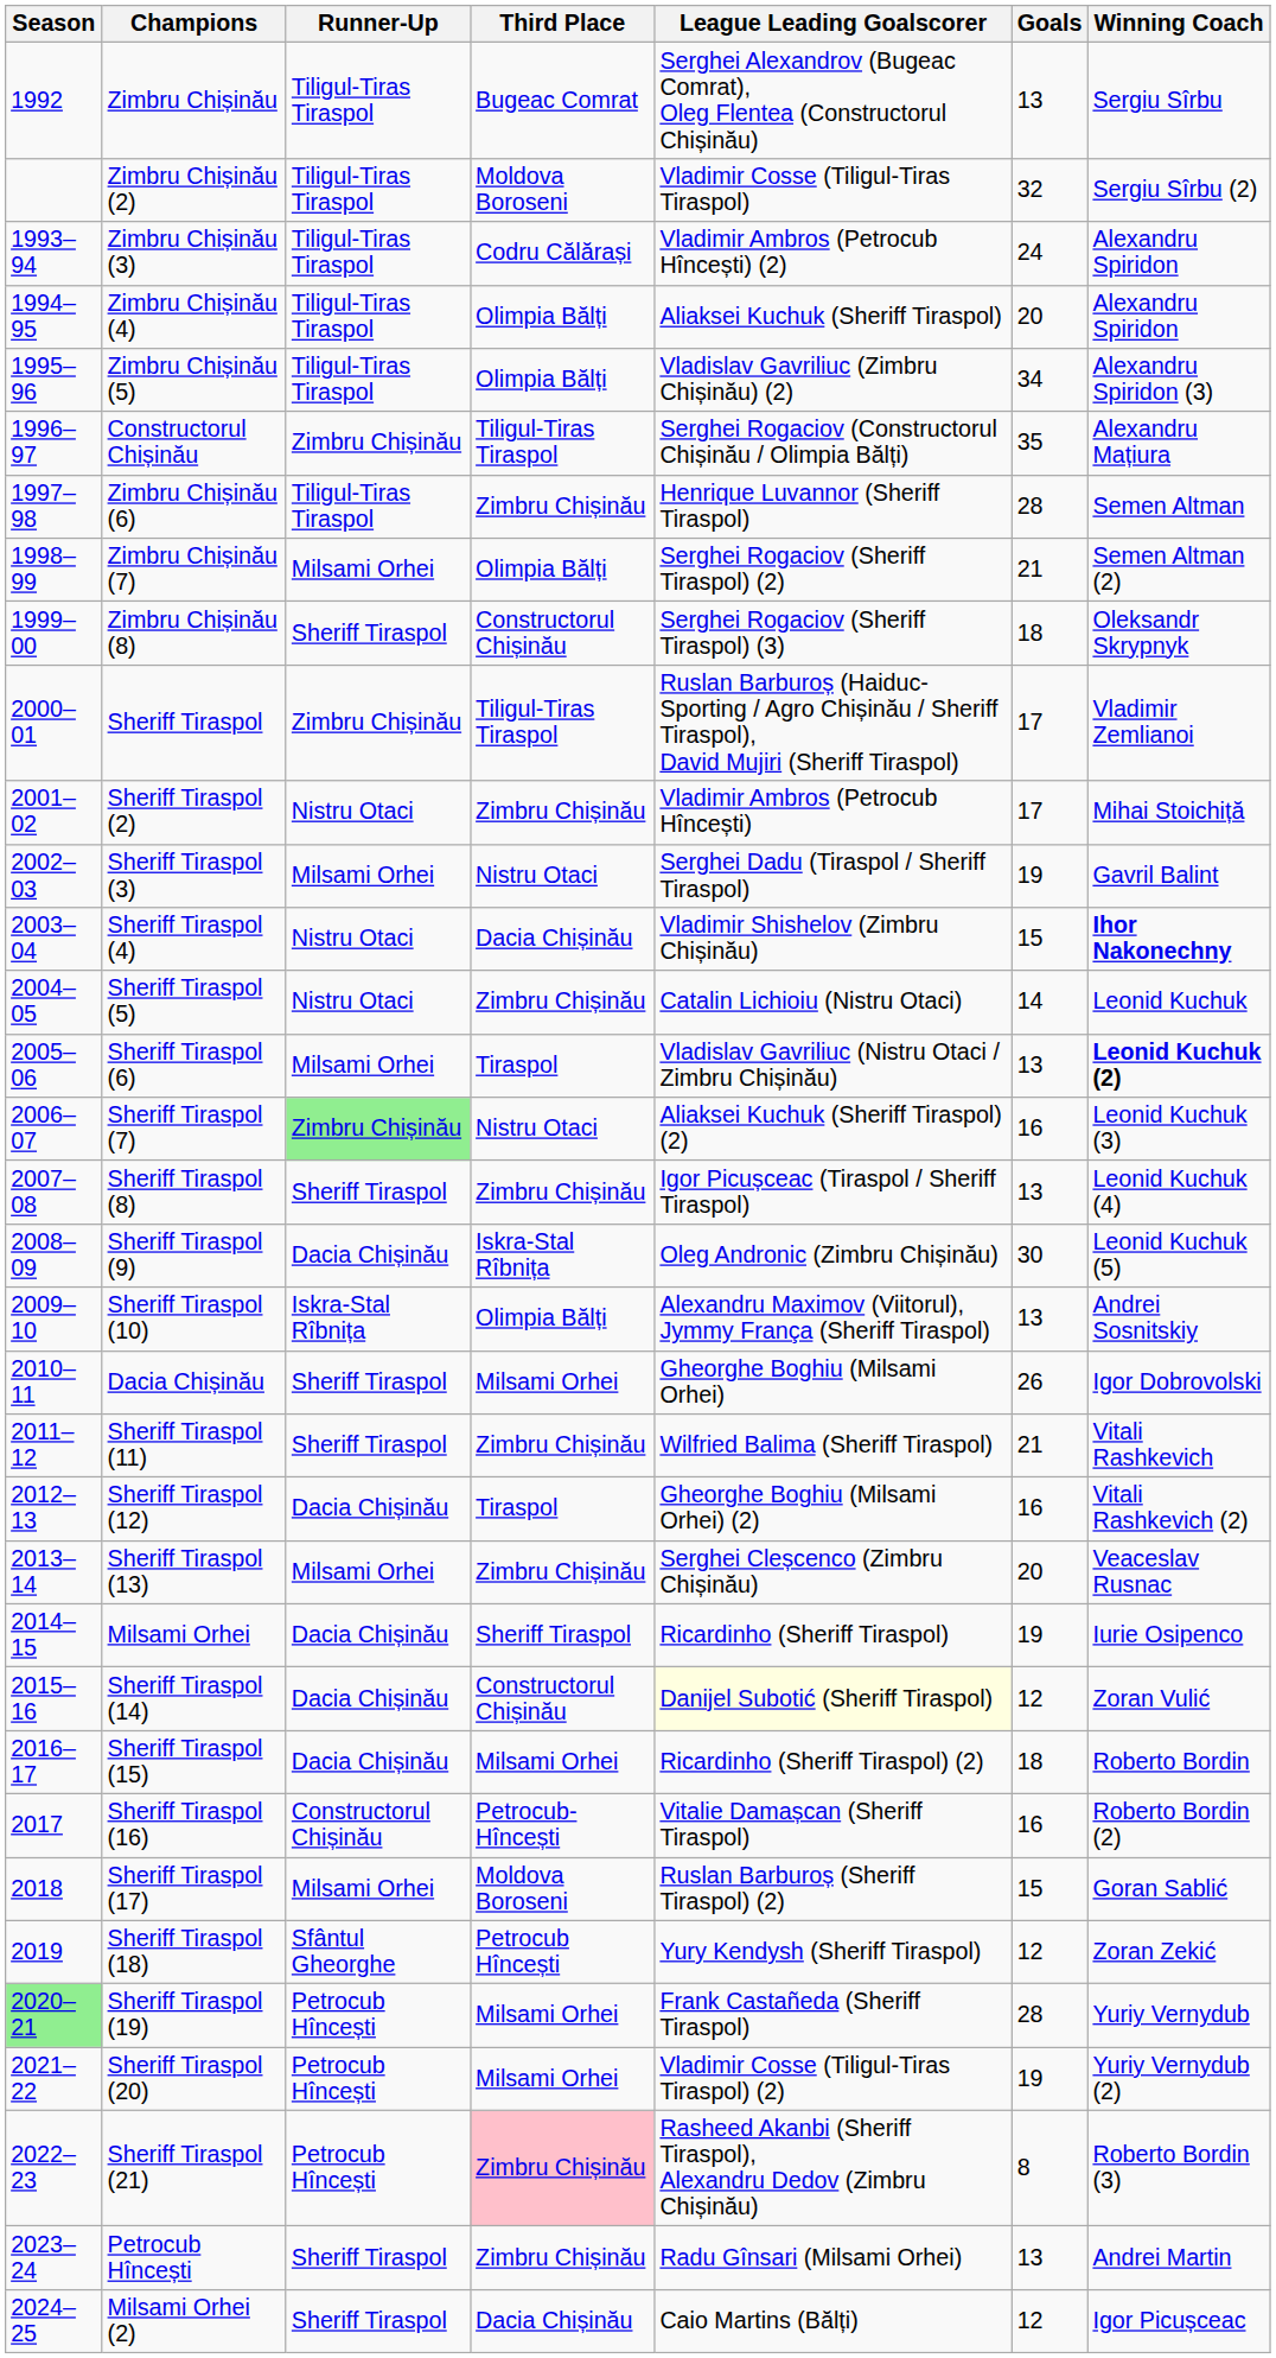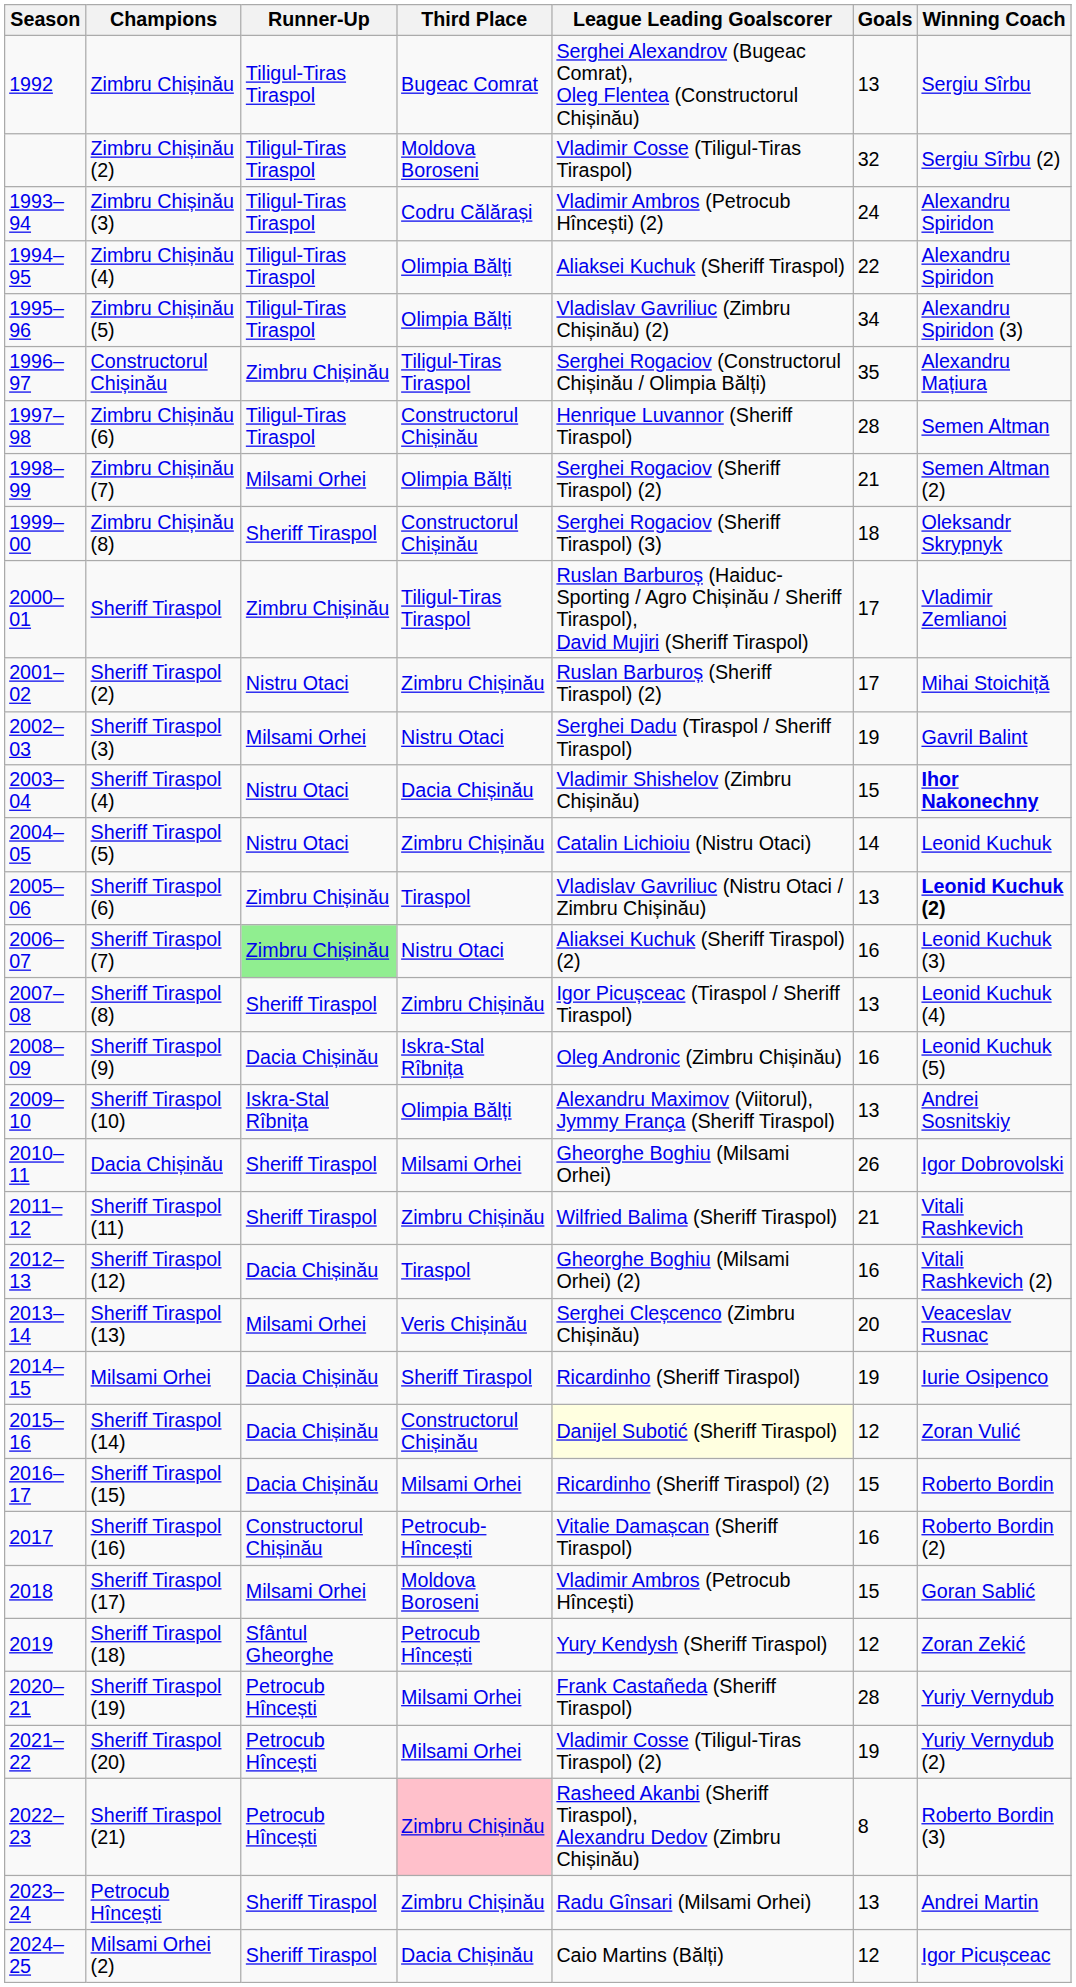 <table class="wikitable">
 <tr>
 <th>Season</th>
 <th>Champions</th>
 <th>Runner-Up</th>
 <th>Third Place</th>
 <th>League Leading Goalscorer</th>
 <th>Goals</th>
 <th>Winning Coach</th>
 </tr>
 <tr>
 <td><a href='#'>1992</a></td>
 <td><a href='#'>Zimbru Chișinău</a></td>
 <td><a href='#'>Tiligul-Tiras Tiraspol</a></td>
 <td><a href='#'>Bugeac Comrat</a></td>
 <td> <a href='#'>Serghei Alexandrov</a> (Bugeac Comrat),<br> <a href='#'>Oleg Flentea</a> (Constructorul Chișinău)</td>
 <td>13</td>
 <td> <a href='#'>Sergiu Sîrbu</a></td>
 </tr>
 <tr>
 <td></td>
 <td><a href='#'>Zimbru Chișinău</a> (2)</td>
 <td><a href='#'>Tiligul-Tiras Tiraspol</a></td>
 <td><a href='#'>Moldova Boroseni</a></td>
 <td> <a href='#'>Vladimir Cosse</a> (Tiligul-Tiras Tiraspol)</td>
 <td>32</td>
 <td> <a href='#'>Sergiu Sîrbu</a> (2)</td>
 </tr>
 <tr>
 <td><a href='#'>1993–94</a></td>
 <td><a href='#'>Zimbru Chișinău</a> (3)</td>
 <td><a href='#'>Tiligul-Tiras Tiraspol</a></td>
 <td><a href='#'>Codru Călărași</a></td>
 <td> <a href='#'>Vladimir Ambros</a> (Petrocub Hîncești) (2)</td>
 <td>24</td>
 <td> <a href='#'>Alexandru Spiridon</a></td>
 </tr>
 <tr>
 <td><a href='#'>1994–95</a></td>
 <td><a href='#'>Zimbru Chișinău</a> (4)</td>
 <td><a href='#'>Tiligul-Tiras Tiraspol</a></td>
 <td><a href='#'>Olimpia Bălți</a></td>
 <td> <a href='#'>Aliaksei Kuchuk</a> (Sheriff Tiraspol)</td>
-<td>20</td>
+<td>22</td>
 <td> <a href='#'>Alexandru Spiridon</a></td>
 </tr>
 <tr>
 <td><a href='#'>1995–96</a></td>
 <td><a href='#'>Zimbru Chișinău</a> (5)</td>
 <td><a href='#'>Tiligul-Tiras Tiraspol</a></td>
 <td><a href='#'>Olimpia Bălți</a></td>
 <td> <a href='#'>Vladislav Gavriliuc</a> (Zimbru Chișinău) (2)</td>
 <td>34</td>
 <td> <a href='#'>Alexandru Spiridon</a> (3)</td>
 </tr>
 <tr>
 <td><a href='#'>1996–97</a></td>
 <td><a href='#'>Constructorul Chișinău</a></td>
 <td><a href='#'>Zimbru Chișinău</a></td>
 <td><a href='#'>Tiligul-Tiras Tiraspol</a></td>
 <td> <a href='#'>Serghei Rogaciov</a> (Constructorul Chișinău / Olimpia Bălți)</td>
 <td>35</td>
 <td> <a href='#'>Alexandru Mațiura</a></td>
 </tr>
 <tr>
 <td><a href='#'>1997–98</a></td>
 <td><a href='#'>Zimbru Chișinău</a> (6)</td>
 <td><a href='#'>Tiligul-Tiras Tiraspol</a></td>
-<td><a href='#'>Zimbru Chișinău</a></td>
+<td><a href='#'>Constructorul Chișinău</a></td>
 <td> <a href='#'>Henrique Luvannor</a> (Sheriff Tiraspol)</td>
 <td>28</td>
 <td> <a href='#'>Semen Altman</a></td>
 </tr>
 <tr>
 <td><a href='#'>1998–99</a></td>
 <td><a href='#'>Zimbru Chișinău</a> (7)</td>
 <td><a href='#'>Milsami Orhei</a></td>
 <td><a href='#'>Olimpia Bălți</a></td>
 <td> <a href='#'>Serghei Rogaciov</a> (Sheriff Tiraspol) (2)</td>
 <td>21</td>
 <td> <a href='#'>Semen Altman</a> (2)</td>
 </tr>
 <tr>
 <td><a href='#'>1999–00</a></td>
 <td><a href='#'>Zimbru Chișinău</a> (8)</td>
 <td><a href='#'>Sheriff Tiraspol</a></td>
 <td><a href='#'>Constructorul Chișinău</a></td>
 <td> <a href='#'>Serghei Rogaciov</a> (Sheriff Tiraspol) (3)</td>
 <td>18</td>
 <td> <a href='#'>Oleksandr Skrypnyk</a></td>
 </tr>
 <tr>
 <td><a href='#'>2000–01</a></td>
 <td><a href='#'>Sheriff Tiraspol</a></td>
 <td><a href='#'>Zimbru Chișinău</a></td>
 <td><a href='#'>Tiligul-Tiras Tiraspol</a></td>
 <td> <a href='#'>Ruslan Barburoș</a> (Haiduc-Sporting / Agro Chișinău / Sheriff Tiraspol),<br> <a href='#'>David Mujiri</a> (Sheriff Tiraspol)</td>
 <td>17</td>
 <td> <a href='#'>Vladimir Zemlianoi</a></td>
 </tr>
 <tr>
 <td><a href='#'>2001–02</a></td>
 <td><a href='#'>Sheriff Tiraspol</a> (2)</td>
 <td><a href='#'>Nistru Otaci</a></td>
 <td><a href='#'>Zimbru Chișinău</a></td>
-<td> <a href='#'>Vladimir Ambros</a> (Petrocub Hîncești)</td>
+<td> <a href='#'>Ruslan Barburoș</a> (Sheriff Tiraspol) (2)</td>
 <td>17</td>
 <td> <a href='#'>Mihai Stoichiță</a></td>
 </tr>
 <tr>
 <td><a href='#'>2002–03</a></td>
 <td><a href='#'>Sheriff Tiraspol</a> (3)</td>
 <td><a href='#'>Milsami Orhei</a></td>
 <td><a href='#'>Nistru Otaci</a></td>
 <td> <a href='#'>Serghei Dadu</a> (Tiraspol / Sheriff Tiraspol)</td>
 <td>19</td>
 <td> <a href='#'>Gavril Balint</a></td>
 </tr>
 <tr>
 <td><a href='#'>2003–04</a></td>
 <td><a href='#'>Sheriff Tiraspol</a> (4)</td>
 <td><a href='#'>Nistru Otaci</a></td>
 <td><a href='#'>Dacia Chișinău</a></td>
 <td> <a href='#'>Vladimir Shishelov</a> (Zimbru Chișinău)</td>
 <td>15</td>
 <td><strong> <a href='#'>Ihor Nakonechny</a></strong></td>
 </tr>
 <tr>
 <td><a href='#'>2004–05</a></td>
 <td><a href='#'>Sheriff Tiraspol</a> (5)</td>
 <td><a href='#'>Nistru Otaci</a></td>
 <td><a href='#'>Zimbru Chișinău</a></td>
 <td> <a href='#'>Catalin Lichioiu</a> (Nistru Otaci)</td>
 <td>14</td>
 <td> <a href='#'>Leonid Kuchuk</a></td>
 </tr>
 <tr>
 <td><a href='#'>2005–06</a></td>
 <td><a href='#'>Sheriff Tiraspol</a> (6)</td>
-<td><a href='#'>Milsami Orhei</a></td>
+<td><a href='#'>Zimbru Chișinău</a></td>
 <td><a href='#'>Tiraspol</a></td>
 <td> <a href='#'>Vladislav Gavriliuc</a> (Nistru Otaci / Zimbru Chișinău)</td>
 <td>13</td>
 <td><strong> <a href='#'>Leonid Kuchuk</a> (2)</strong></td>
 </tr>
 <tr>
 <td><a href='#'>2006–07</a></td>
 <td><a href='#'>Sheriff Tiraspol</a> (7)</td>
 <td style="background: lightgreen;"><a href='#'>Zimbru Chișinău</a></td>
 <td><a href='#'>Nistru Otaci</a></td>
 <td> <a href='#'>Aliaksei Kuchuk</a> (Sheriff Tiraspol) (2)</td>
 <td>16</td>
 <td> <a href='#'>Leonid Kuchuk</a> (3)</td>
 </tr>
 <tr>
 <td><a href='#'>2007–08</a></td>
 <td><a href='#'>Sheriff Tiraspol</a> (8)</td>
 <td><a href='#'>Sheriff Tiraspol</a></td>
 <td><a href='#'>Zimbru Chișinău</a></td>
 <td> <a href='#'>Igor Picușceac</a> (Tiraspol / Sheriff Tiraspol)</td>
 <td>13</td>
 <td> <a href='#'>Leonid Kuchuk</a> (4)</td>
 </tr>
 <tr>
 <td><a href='#'>2008–09</a></td>
 <td><a href='#'>Sheriff Tiraspol</a> (9)</td>
 <td><a href='#'>Dacia Chișinău</a></td>
 <td><a href='#'>Iskra-Stal Rîbnița</a></td>
 <td> <a href='#'>Oleg Andronic</a> (Zimbru Chișinău)</td>
-<td>30</td>
+<td>16</td>
 <td> <a href='#'>Leonid Kuchuk</a> (5)</td>
 </tr>
 <tr>
 <td><a href='#'>2009–10</a></td>
 <td><a href='#'>Sheriff Tiraspol</a> (10)</td>
 <td><a href='#'>Iskra-Stal Rîbnița</a></td>
 <td><a href='#'>Olimpia Bălți</a></td>
 <td> <a href='#'>Alexandru Maximov</a> (Viitorul),<br> <a href='#'>Jymmy França</a> (Sheriff Tiraspol)</td>
 <td>13</td>
 <td> <a href='#'>Andrei Sosnitskiy</a></td>
 </tr>
 <tr>
 <td><a href='#'>2010–11</a></td>
 <td><a href='#'>Dacia Chișinău</a></td>
 <td><a href='#'>Sheriff Tiraspol</a></td>
 <td><a href='#'>Milsami Orhei</a></td>
 <td> <a href='#'>Gheorghe Boghiu</a> (Milsami Orhei)</td>
 <td>26</td>
 <td> <a href='#'>Igor Dobrovolski</a></td>
 </tr>
 <tr>
 <td><a href='#'>2011–12</a></td>
 <td><a href='#'>Sheriff Tiraspol</a> (11)</td>
 <td><a href='#'>Sheriff Tiraspol</a></td>
 <td><a href='#'>Zimbru Chișinău</a></td>
 <td> <a href='#'>Wilfried Balima</a> (Sheriff Tiraspol)</td>
 <td>21</td>
 <td> <a href='#'>Vitali Rashkevich</a></td>
 </tr>
 <tr>
 <td><a href='#'>2012–13</a></td>
 <td><a href='#'>Sheriff Tiraspol</a> (12)</td>
 <td><a href='#'>Dacia Chișinău</a></td>
 <td><a href='#'>Tiraspol</a></td>
 <td> <a href='#'>Gheorghe Boghiu</a> (Milsami Orhei) (2)</td>
 <td>16</td>
 <td> <a href='#'>Vitali Rashkevich</a> (2)</td>
 </tr>
 <tr>
 <td><a href='#'>2013–14</a></td>
 <td><a href='#'>Sheriff Tiraspol</a> (13)</td>
 <td><a href='#'>Milsami Orhei</a></td>
-<td><a href='#'>Zimbru Chișinău</a></td>
+<td><a href='#'>Veris Chișinău</a></td>
 <td> <a href='#'>Serghei Cleșcenco</a> (Zimbru Chișinău)</td>
 <td>20</td>
 <td> <a href='#'>Veaceslav Rusnac</a></td>
 </tr>
 <tr>
 <td><a href='#'>2014–15</a></td>
 <td><a href='#'>Milsami Orhei</a></td>
 <td><a href='#'>Dacia Chișinău</a></td>
 <td><a href='#'>Sheriff Tiraspol</a></td>
 <td> <a href='#'>Ricardinho</a> (Sheriff Tiraspol)</td>
 <td>19</td>
 <td> <a href='#'>Iurie Osipenco</a></td>
 </tr>
 <tr>
 <td><a href='#'>2015–16</a></td>
 <td><a href='#'>Sheriff Tiraspol</a> (14)</td>
 <td><a href='#'>Dacia Chișinău</a></td>
 <td><a href='#'>Constructorul Chișinău</a></td>
 <td style="background: lightyellow;"> <a href='#'>Danijel Subotić</a> (Sheriff Tiraspol)</td>
 <td>12</td>
 <td> <a href='#'>Zoran Vulić</a></td>
 </tr>
 <tr>
 <td><a href='#'>2016–17</a></td>
 <td><a href='#'>Sheriff Tiraspol</a> (15)</td>
 <td><a href='#'>Dacia Chișinău</a></td>
 <td><a href='#'>Milsami Orhei</a></td>
 <td> <a href='#'>Ricardinho</a> (Sheriff Tiraspol) (2)</td>
-<td>18</td>
+<td>15</td>
 <td> <a href='#'>Roberto Bordin</a></td>
 </tr>
 <tr>
 <td><a href='#'>2017</a></td>
 <td><a href='#'>Sheriff Tiraspol</a> (16)</td>
 <td><a href='#'>Constructorul Chișinău</a></td>
 <td><a href='#'>Petrocub-Hîncești</a></td>
 <td> <a href='#'>Vitalie Damașcan</a> (Sheriff Tiraspol)</td>
 <td>16</td>
 <td> <a href='#'>Roberto Bordin</a> (2)</td>
 </tr>
 <tr>
 <td><a href='#'>2018</a></td>
 <td><a href='#'>Sheriff Tiraspol</a> (17)</td>
 <td><a href='#'>Milsami Orhei</a></td>
 <td><a href='#'>Moldova Boroseni</a></td>
-<td> <a href='#'>Ruslan Barburoș</a> (Sheriff Tiraspol) (2)</td>
+<td> <a href='#'>Vladimir Ambros</a> (Petrocub Hîncești)</td>
 <td>15</td>
 <td> <a href='#'>Goran Sablić</a></td>
 </tr>
 <tr>
 <td><a href='#'>2019</a></td>
 <td><a href='#'>Sheriff Tiraspol</a> (18)</td>
 <td><a href='#'>Sfântul Gheorghe</a></td>
 <td><a href='#'>Petrocub Hîncești</a></td>
 <td> <a href='#'>Yury Kendysh</a> (Sheriff Tiraspol)</td>
 <td>12</td>
 <td> <a href='#'>Zoran Zekić</a></td>
 </tr>
 <tr>
-<td style="background: lightgreen;"><a href='#'>2020–21</a></td>
+<td><a href='#'>2020–21</a></td>
 <td><a href='#'>Sheriff Tiraspol</a> (19)</td>
 <td><a href='#'>Petrocub Hîncești</a></td>
 <td><a href='#'>Milsami Orhei</a></td>
 <td> <a href='#'>Frank Castañeda</a> (Sheriff Tiraspol)</td>
 <td>28</td>
 <td> <a href='#'>Yuriy Vernydub</a></td>
 </tr>
 <tr>
 <td><a href='#'>2021–22</a></td>
 <td><a href='#'>Sheriff Tiraspol</a> (20)</td>
 <td><a href='#'>Petrocub Hîncești</a></td>
 <td><a href='#'>Milsami Orhei</a></td>
 <td> <a href='#'>Vladimir Cosse</a> (Tiligul-Tiras Tiraspol) (2)</td>
 <td>19</td>
 <td> <a href='#'>Yuriy Vernydub</a> (2)</td>
 </tr>
 <tr>
 <td><a href='#'>2022–23</a></td>
 <td><a href='#'>Sheriff Tiraspol</a> (21)</td>
 <td><a href='#'>Petrocub Hîncești</a></td>
 <td style="background: pink;"><a href='#'>Zimbru Chișinău</a></td>
 <td> <a href='#'>Rasheed Akanbi</a> (Sheriff Tiraspol),<br> <a href='#'>Alexandru Dedov</a> (Zimbru Chișinău)</td>
 <td>8</td>
 <td> <a href='#'>Roberto Bordin</a> (3)</td>
 </tr>
 <tr>
 <td><a href='#'>2023–24</a></td>
 <td><a href='#'>Petrocub Hîncești</a></td>
 <td><a href='#'>Sheriff Tiraspol</a></td>
 <td><a href='#'>Zimbru Chișinău</a></td>
 <td> <a href='#'>Radu Gînsari</a> (Milsami Orhei)</td>
 <td>13</td>
 <td> <a href='#'>Andrei Martin</a></td>
 </tr>
 <tr>
 <td><a href='#'>2024–25</a></td>
 <td><a href='#'>Milsami Orhei</a> (2)</td>
 <td><a href='#'>Sheriff Tiraspol</a></td>
 <td><a href='#'>Dacia Chișinău</a></td>
 <td> Caio Martins (Bălți)</td>
 <td>12</td>
 <td> <a href='#'>Igor Picușceac</a></td>
 </tr>
 </table>
